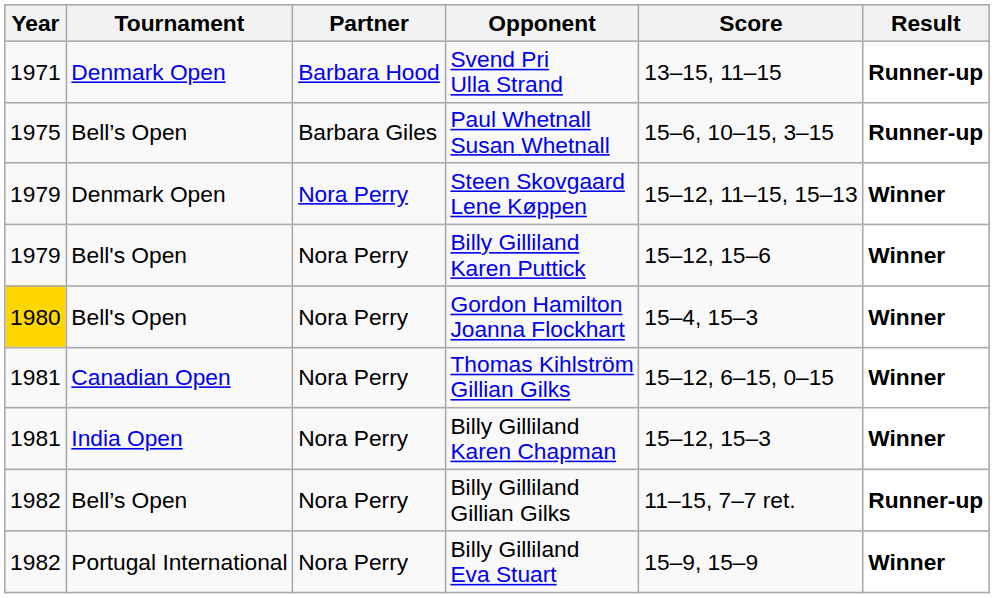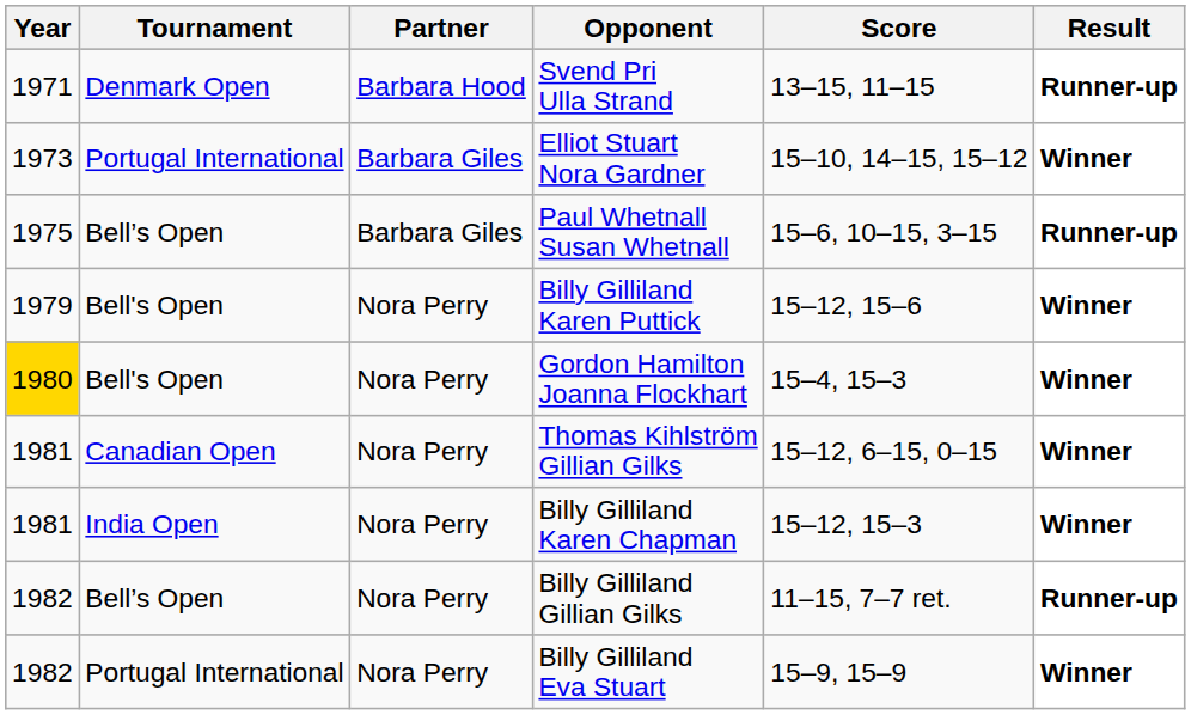 <table class="sortable wikitable" style="font-size: 90%;">
 <tr>
 <th>Year</th>
 <th>Tournament</th>
 <th>Partner</th>
 <th>Opponent</th>
 <th>Score</th>
 <th>Result</th>
 </tr>
 <tr>
 <td align="center">1971</td>
 <td align="left"><a href='#'>Denmark Open</a></td>
 <td align="left"> <a href='#'>Barbara Hood</a></td>
 <td align="left"> <a href='#'>Svend Pri</a><br> <a href='#'>Ulla Strand</a></td>
 <td align="left">13–15, 11–15</td>
 <td style="text-align:left; background: white"> <strong>Runner-up</strong></td>
 </tr>
 <tr>
+<td align="center">1973</td>
+<td align="left"><a href='#'>Portugal International</a></td>
+<td align="left"> <a href='#'>Barbara Giles</a></td>
+<td align="left"> <a href='#'>Elliot Stuart</a><br> <a href='#'>Nora Gardner</a></td>
+<td align="left">15–10, 14–15, 15–12</td>
+<td style="text-align:left; background: white"> <strong>Winner</strong></td>
+</tr>
+<tr>
 <td align="center">1975</td>
 <td align="left">Bell’s Open</td>
 <td align="left"> Barbara Giles</td>
 <td align="left"> <a href='#'>Paul Whetnall</a><br> <a href='#'>Susan Whetnall</a></td>
 <td align="left">15–6, 10–15, 3–15</td>
 <td style="text-align:left; background: white"> <strong>Runner-up</strong></td>
-</tr>
-<tr>
-<td align="center">1979</td>
-<td align="left">Denmark Open</td>
-<td align="left"> <a href='#'>Nora Perry</a></td>
-<td align="left"> <a href='#'>Steen Skovgaard</a><br> <a href='#'>Lene Køppen</a></td>
-<td align="left">15–12, 11–15, 15–13</td>
-<td style="text-align:left; background:white"> <strong>Winner</strong></td>
 </tr>
 <tr>
 <td align="center">1979</td>
 <td align="left">Bell's Open</td>
 <td align="left"> Nora Perry</td>
 <td align="left"> <a href='#'>Billy Gilliland</a><br> <a href='#'>Karen Puttick</a></td>
 <td align="left">15–12, 15–6</td>
 <td style="text-align:left; background: white"> <strong>Winner</strong></td>
 </tr>
 <tr>
 <td align="center" style="background: gold;">1980</td>
 <td align="left">Bell's Open</td>
 <td align="left"> Nora Perry</td>
 <td align="left"> <a href='#'>Gordon Hamilton</a><br> <a href='#'>Joanna Flockhart</a></td>
 <td align="left">15–4, 15–3</td>
 <td style="text-align:left; background: white"> <strong>Winner</strong></td>
 </tr>
 <tr>
 <td align="center">1981</td>
 <td align="left"><a href='#'>Canadian Open</a></td>
 <td align="left"> Nora Perry</td>
 <td align="left"> <a href='#'>Thomas Kihlström</a><br> <a href='#'>Gillian Gilks</a></td>
 <td align="left">15–12, 6–15, 0–15</td>
 <td style="text-align:left; background:white"> <strong>Winner</strong></td>
 </tr>
 <tr>
 <td align="center">1981</td>
 <td align="left"><a href='#'>India Open</a></td>
 <td align="left"> Nora Perry</td>
 <td align="left"> Billy Gilliland<br> <a href='#'>Karen Chapman</a></td>
 <td align="left">15–12, 15–3</td>
 <td style="text-align:left; background:white"> <strong>Winner</strong></td>
 </tr>
 <tr>
 <td align="center">1982</td>
 <td align="left">Bell’s Open</td>
 <td align="left"> Nora Perry</td>
 <td align="left"> Billy Gilliland<br> Gillian Gilks</td>
 <td align="left">11–15, 7–7 ret.</td>
 <td style="text-align:left; background:white"> <strong>Runner-up</strong></td>
 </tr>
 <tr>
 <td align="center">1982</td>
 <td align="left">Portugal International</td>
 <td align="left"> Nora Perry</td>
 <td align="left"> Billy Gilliland<br> <a href='#'>Eva Stuart</a></td>
 <td align="left">15–9, 15–9</td>
 <td style="text-align:left; background:white"> <strong>Winner</strong></td>
 </tr>
 </table>
